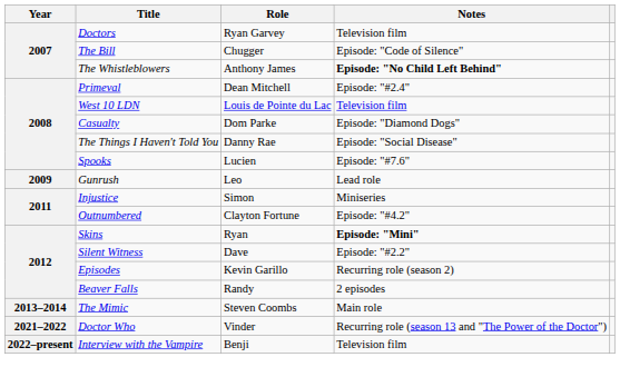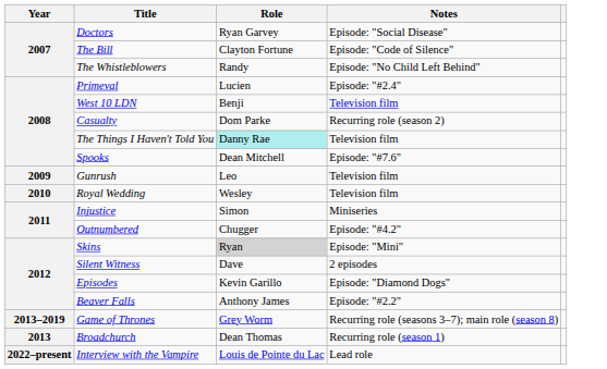 <table class="wikitable sortable plainrowheaders">
 <tr>
 <th scope="col">Year</th>
 <th scope="col">Title</th>
 <th scope="col">Role</th>
 <th scope="col" class="unsortable">Notes</th>
 <th scope="col" class="unsortable"></th>
 </tr>
 <tr>
 <th scope="row" rowspan="3">2007</th>
 <td><em><a href='#'>Doctors</a></em></td>
 <td>Ryan Garvey</td>
-<td>Television film</td>
+<td>Episode: "Social Disease"</td>
 <td style="text-align:center;"></td>
 </tr>
 <tr>
 <td><em><a href='#'>The Bill</a></em></td>
-<td>Chugger</td>
+<td>Clayton Fortune</td>
 <td>Episode: "Code of Silence"</td>
 <td style="text-align:center;"></td>
 </tr>
 <tr>
 <td><em>The Whistleblowers</em></td>
-<td>Anthony James</td>
-<td><strong>Episode: "No Child Left Behind"</strong></td>
+<td>Randy</td>
+<td>Episode: "No Child Left Behind"</td>
 <td style="text-align:center;"></td>
 </tr>
 <tr>
 <th scope="row" rowspan="5">2008</th>
 <td><em><a href='#'>Primeval</a></em></td>
-<td>Dean Mitchell</td>
+<td>Lucien</td>
 <td>Episode: "#2.4"</td>
 <td style="text-align:center;"></td>
 </tr>
 <tr>
 <td><em><a href='#'>West 10 LDN</a></em></td>
-<td><a href='#'>Louis de Pointe du Lac</a></td>
+<td>Benji</td>
 <td><a href='#'>Television film</a></td>
 <td style="text-align:center;"></td>
 </tr>
 <tr>
 <td><em><a href='#'>Casualty</a></em></td>
 <td>Dom Parke</td>
-<td>Episode: "Diamond Dogs"</td>
+<td>Recurring role (season 2)</td>
 <td style="text-align:center;"></td>
 </tr>
 <tr>
 <td><em>The Things I Haven't Told You</em></td>
-<td>Danny Rae</td>
-<td>Episode: "Social Disease"</td>
+<td style="background: paleturquoise;">Danny Rae</td>
+<td>Television film</td>
 <td style="text-align:center;"></td>
 </tr>
 <tr>
 <td><em><a href='#'>Spooks</a></em></td>
-<td>Lucien</td>
+<td>Dean Mitchell</td>
 <td>Episode: "#7.6"</td>
 <td style="text-align:center;"></td>
 </tr>
 <tr>
 <th scope="row">2009</th>
 <td><em>Gunrush</em></td>
 <td>Leo</td>
-<td>Lead role</td>
+<td>Television film</td>
+<td style="text-align:center;"></td>
+</tr>
+<tr>
+<th scope="row">2010</th>
+<td><em>Royal Wedding</em></td>
+<td>Wesley</td>
+<td>Television film</td>
 <td style="text-align:center;"></td>
 </tr>
 <tr>
 <th scope="row" rowspan="2">2011</th>
 <td><em><a href='#'>Injustice</a></em></td>
 <td>Simon</td>
 <td>Miniseries</td>
 <td style="text-align:center;"></td>
 </tr>
 <tr>
 <td><em><a href='#'>Outnumbered</a></em></td>
-<td>Clayton Fortune</td>
+<td>Chugger</td>
 <td>Episode: "#4.2"</td>
 <td style="text-align:center;"></td>
 </tr>
 <tr>
 <th scope="row" rowspan="4">2012</th>
 <td><em><a href='#'>Skins</a></em></td>
-<td>Ryan</td>
-<td><strong>Episode: "Mini"</strong></td>
+<td style="background: lightgrey;">Ryan</td>
+<td>Episode: "Mini"</td>
 <td style="text-align:center;"></td>
 </tr>
 <tr>
 <td><em><a href='#'>Silent Witness</a></em></td>
 <td>Dave</td>
-<td>Episode: "#2.2"</td>
+<td>2 episodes</td>
 <td style="text-align:center;"></td>
 </tr>
 <tr>
 <td><em><a href='#'>Episodes</a></em></td>
 <td>Kevin Garillo</td>
-<td>Recurring role (season 2)</td>
+<td>Episode: "Diamond Dogs"</td>
 <td style="text-align:center;"></td>
 </tr>
 <tr>
 <td><em><a href='#'>Beaver Falls</a></em></td>
-<td>Randy</td>
-<td>2 episodes</td>
+<td>Anthony James</td>
+<td>Episode: "#2.2"</td>
 <td style="text-align:center;"></td>
 </tr>
 <tr>
-<th scope="row">2013–2014</th>
-<td><em><a href='#'>The Mimic</a></em></td>
-<td>Steven Coombs</td>
-<td>Main role</td>
+<th scope="row">2013–2019</th>
+<td><em><a href='#'>Game of Thrones</a></em></td>
+<td><a href='#'>Grey Worm</a></td>
+<td>Recurring role (seasons 3–7); main role (<a href='#'>season 8</a>)</td>
 <td style="text-align:center;"></td>
 </tr>
 <tr>
-<th scope="row">2021–2022</th>
-<td><em><a href='#'>Doctor Who</a></em></td>
-<td>Vinder</td>
-<td>Recurring role (<a href='#'>season 13</a> and "<a href='#'>The Power of the Doctor</a>")</td>
+<th scope="row">2013</th>
+<td><em><a href='#'>Broadchurch</a></em></td>
+<td>Dean Thomas</td>
+<td>Recurring role (<a href='#'>season 1</a>)</td>
 <td style="text-align:center;"></td>
 </tr>
 <tr>
 <th scope="row">2022–present</th>
 <td><em><a href='#'>Interview with the Vampire</a></em></td>
-<td>Benji</td>
-<td>Television film</td>
+<td><a href='#'>Louis de Pointe du Lac</a></td>
+<td>Lead role</td>
 <td style="text-align:center;"></td>
 </tr>
 </table>
